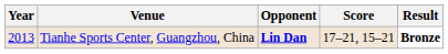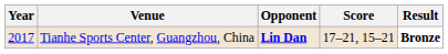 <table class="sortable wikitable" style="font-size: 90%;">
 <tr>
 <th>Year</th>
 <th>Venue</th>
 <th>Opponent</th>
 <th>Score</th>
 <th>Result</th>
 </tr>
 <tr style="background:#F3E6D7">
-<td align="center"><a href='#'>2013</a></td>
+<td align="center"><a href='#'>2017</a></td>
 <td align="left"><a href='#'>Tianhe Sports Center</a>, <a href='#'>Guangzhou</a>, China</td>
 <td align="left"><strong> <a href='#'>Lin Dan</a></strong></td>
 <td align="left">17–21, 15–21</td>
 <td style="text-align:left; background:white"> <strong>Bronze</strong></td>
 </tr>
 </table>
